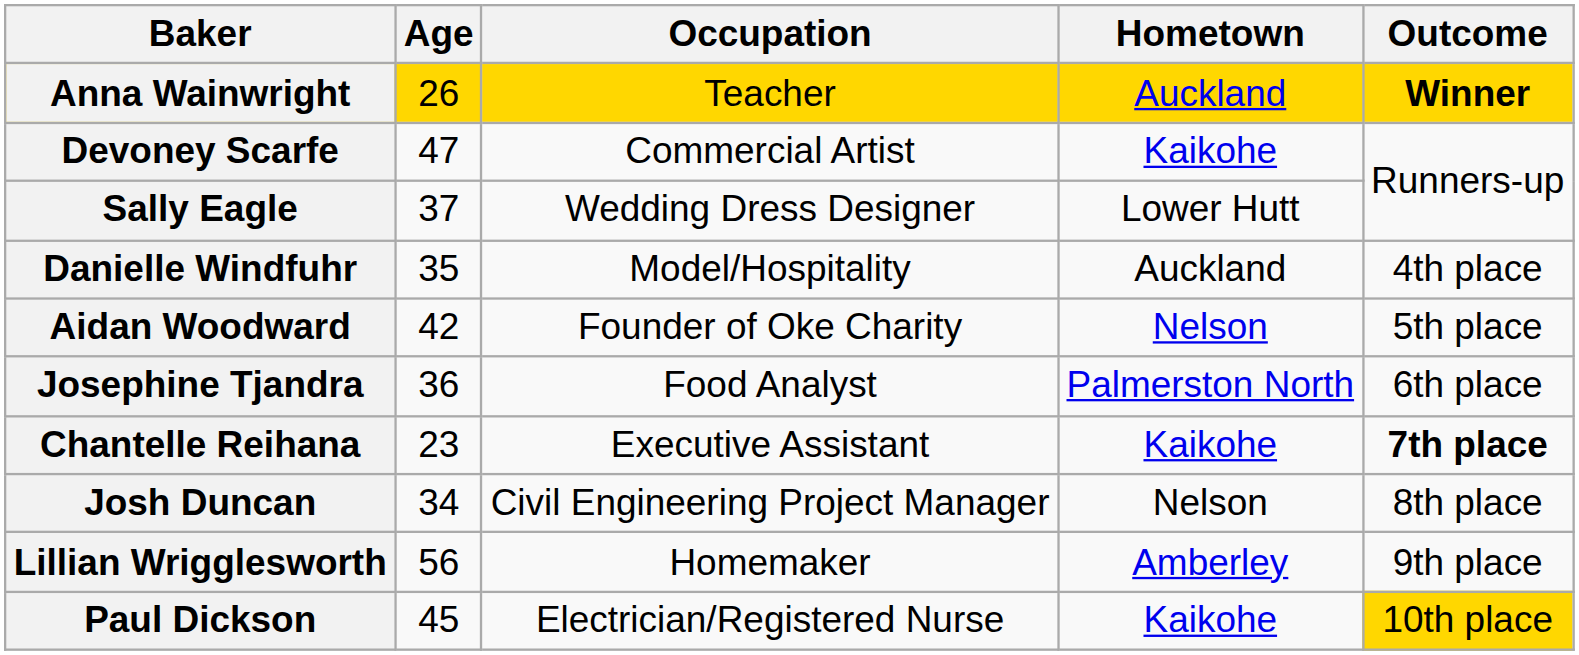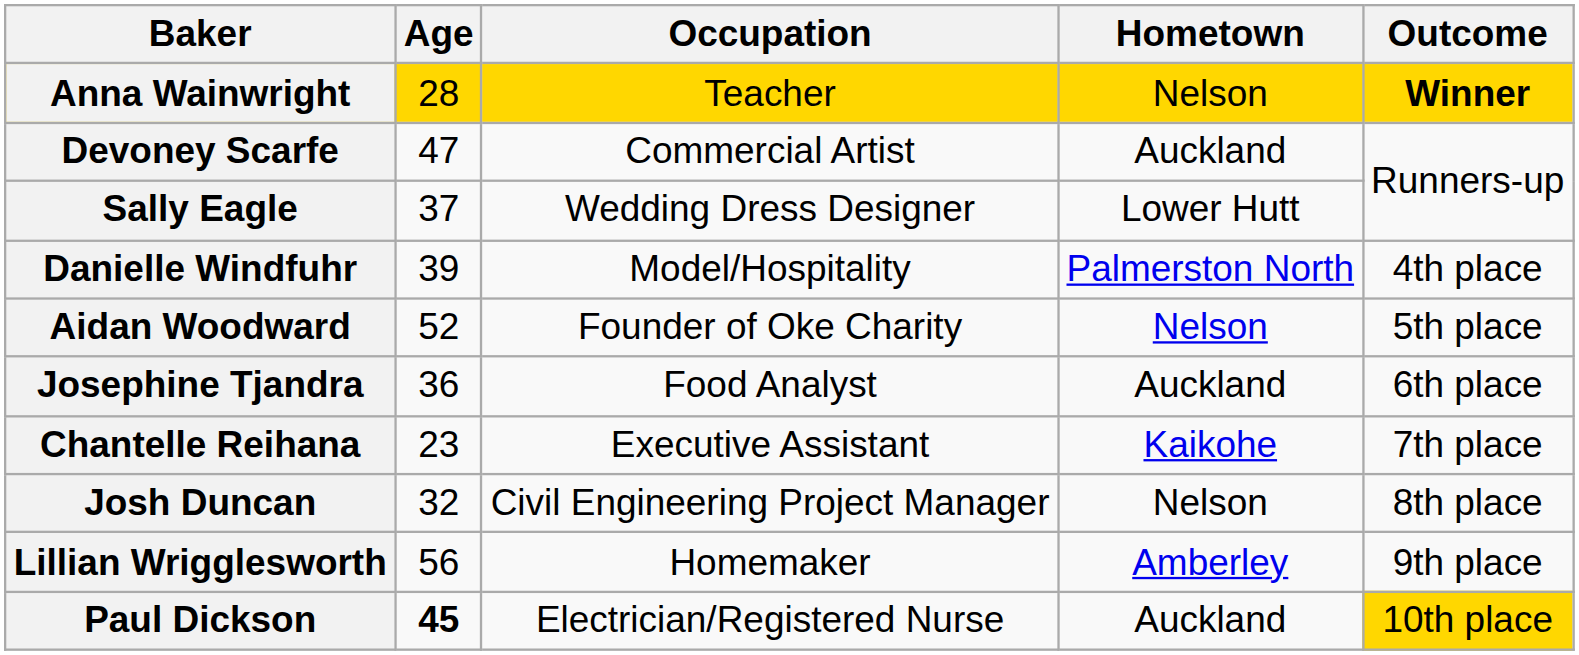 <table class="wikitable" style="text-align:center;">
 <tr>
 <th>Baker</th>
 <th>Age</th>
 <th>Occupation</th>
 <th>Hometown</th>
 <th scope="col">Outcome</th>
 </tr>
 <tr style="background:gold;">
 <th>Anna Wainwright</th>
-<td>26</td>
+<td>28</td>
 <td>Teacher</td>
-<td><a href='#'>Auckland</a></td>
+<td>Nelson</td>
 <td><strong>Winner</strong></td>
 </tr>
 <tr>
 <th>Devoney Scarfe</th>
 <td>47</td>
 <td>Commercial Artist</td>
-<td><a href='#'>Kaikohe</a></td>
+<td>Auckland</td>
 <td rowspan="2">Runners-up</td>
 </tr>
 <tr>
 <th>Sally Eagle</th>
 <td>37</td>
 <td>Wedding Dress Designer</td>
 <td>Lower Hutt</td>
 </tr>
 <tr>
 <th>Danielle Windfuhr</th>
-<td>35</td>
+<td>39</td>
 <td>Model/Hospitality</td>
-<td>Auckland</td>
+<td><a href='#'>Palmerston North</a></td>
 <td>4th place</td>
 </tr>
 <tr>
 <th>Aidan Woodward</th>
-<td>42</td>
+<td>52</td>
 <td>Founder of Oke Charity</td>
 <td><a href='#'>Nelson</a></td>
 <td>5th place</td>
 </tr>
 <tr>
 <th>Josephine Tjandra</th>
 <td>36</td>
 <td>Food Analyst</td>
-<td><a href='#'>Palmerston North</a></td>
+<td>Auckland</td>
 <td>6th place</td>
 </tr>
 <tr>
 <th>Chantelle Reihana</th>
 <td>23</td>
 <td>Executive Assistant</td>
 <td><a href='#'>Kaikohe</a></td>
-<td><strong>7th place</strong></td>
+<td>7th place</td>
 </tr>
 <tr>
 <th>Josh Duncan</th>
-<td>34</td>
+<td>32</td>
 <td>Civil Engineering Project Manager</td>
 <td>Nelson</td>
 <td>8th place</td>
 </tr>
 <tr>
 <th>Lillian Wrigglesworth</th>
 <td>56</td>
 <td>Homemaker</td>
 <td><a href='#'>Amberley</a></td>
 <td>9th place</td>
 </tr>
 <tr>
 <th>Paul Dickson</th>
-<td>45</td>
+<td><strong>45</strong></td>
 <td>Electrician/Registered Nurse</td>
-<td><a href='#'>Kaikohe</a></td>
+<td>Auckland</td>
 <td style="background: gold;">10th place</td>
 </tr>
 </table>
